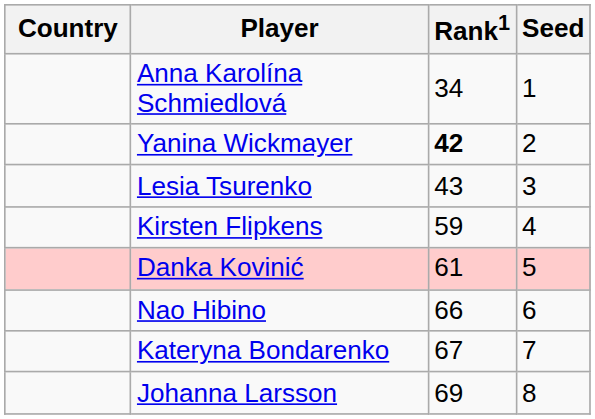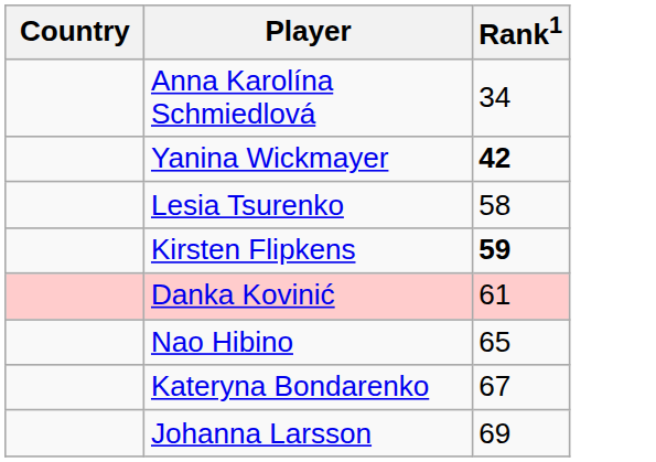 <table class="sortable wikitable">
 <tr>
 <th width="70">Country</th>
 <th width="175">Player</th>
 <th>Rank<sup>1</sup></th>
-<th>Seed</th>
 </tr>
 <tr>
 <td></td>
 <td><a href='#'>Anna Karolína Schmiedlová</a></td>
 <td>34</td>
-<td>1</td>
 </tr>
 <tr>
 <td></td>
 <td><a href='#'>Yanina Wickmayer</a></td>
 <td><strong>42</strong></td>
-<td>2</td>
 </tr>
 <tr>
 <td></td>
 <td><a href='#'>Lesia Tsurenko</a></td>
-<td>43</td>
-<td>3</td>
+<td>58</td>
 </tr>
 <tr>
 <td></td>
 <td><a href='#'>Kirsten Flipkens</a></td>
-<td>59</td>
-<td>4</td>
+<td><strong>59</strong></td>
 </tr>
 <tr bgcolor=#fcc>
 <td></td>
 <td><a href='#'>Danka Kovinić</a></td>
 <td>61</td>
-<td>5</td>
 </tr>
 <tr>
 <td></td>
 <td><a href='#'>Nao Hibino</a></td>
-<td>66</td>
-<td>6</td>
+<td>65</td>
 </tr>
 <tr>
 <td></td>
 <td><a href='#'>Kateryna Bondarenko</a></td>
 <td>67</td>
-<td>7</td>
 </tr>
 <tr>
 <td></td>
 <td><a href='#'>Johanna Larsson</a></td>
 <td>69</td>
-<td>8</td>
 </tr>
 </table>
